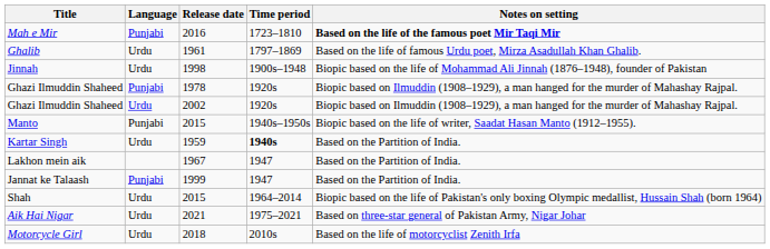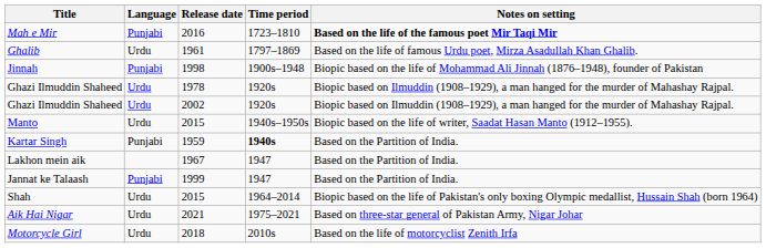 <table class="wikitable sortable">
 <tr>
 <th>Title</th>
 <th>Language</th>
 <th>Release date</th>
 <th>Time period</th>
 <th>Notes on setting</th>
 </tr>
 <tr>
 <td><em><a href='#'>Mah e Mir</a></em></td>
 <td><a href='#'>Punjabi</a></td>
 <td>2016</td>
 <td>1723–1810</td>
 <td><strong>Based on the life of the famous poet <a href='#'>Mir Taqi Mir</a></strong></td>
 </tr>
 <tr>
 <td><em><a href='#'>Ghalib</a></em></td>
 <td>Urdu</td>
 <td>1961</td>
 <td>1797–1869</td>
 <td>Based on the life of famous <a href='#'>Urdu poet</a>, <a href='#'>Mirza Asadullah Khan Ghalib</a>.</td>
 </tr>
 <tr>
 <td><a href='#'>Jinnah</a></td>
-<td>Urdu</td>
+<td><a href='#'>Punjabi</a></td>
 <td>1998</td>
 <td>1900s–1948</td>
 <td>Biopic based on the life of <a href='#'>Mohammad Ali Jinnah</a> (1876–1948), founder of Pakistan</td>
 </tr>
 <tr>
 <td>Ghazi Ilmuddin Shaheed</td>
-<td><a href='#'>Punjabi</a></td>
+<td><a href='#'>Urdu</a></td>
 <td>1978</td>
 <td>1920s</td>
 <td>Biopic based on <a href='#'>Ilmuddin</a> (1908–1929), a man hanged for the murder of Mahashay Rajpal.</td>
 </tr>
 <tr>
 <td>Ghazi Ilmuddin Shaheed</td>
 <td><a href='#'>Urdu</a></td>
 <td>2002</td>
 <td>1920s</td>
 <td>Biopic based on Ilmuddin (1908–1929), a man hanged for the murder of Mahashay Rajpal.</td>
 </tr>
 <tr>
 <td><a href='#'>Manto</a></td>
-<td>Punjabi</td>
+<td>Urdu</td>
 <td>2015</td>
 <td>1940s–1950s</td>
 <td>Biopic based on the life of writer, <a href='#'>Saadat Hasan Manto</a> (1912–1955).</td>
 </tr>
 <tr>
 <td><a href='#'>Kartar Singh</a></td>
-<td>Urdu</td>
+<td>Punjabi</td>
 <td>1959</td>
 <td><strong>1940s</strong></td>
 <td>Based on the Partition of India.</td>
 </tr>
 <tr>
 <td>Lakhon mein aik</td>
 <td></td>
 <td>1967</td>
 <td>1947</td>
 <td>Based on the Partition of India.</td>
 </tr>
 <tr>
 <td>Jannat ke Talaash</td>
 <td><a href='#'>Punjabi</a></td>
 <td>1999</td>
 <td>1947</td>
 <td>Based on the Partition of India.</td>
 </tr>
 <tr>
 <td>Shah</td>
 <td>Urdu</td>
 <td>2015</td>
 <td>1964–2014</td>
 <td>Biopic based on the life of Pakistan's only boxing Olympic medallist, <a href='#'>Hussain Shah</a> (born 1964)</td>
 </tr>
 <tr>
 <td><em><a href='#'>Aik Hai Nigar</a></em></td>
 <td>Urdu</td>
 <td>2021</td>
 <td>1975–2021</td>
 <td>Based on <a href='#'>three-star general</a> of Pakistan Army, <a href='#'>Nigar Johar</a></td>
 </tr>
 <tr>
 <td><em><a href='#'>Motorcycle Girl</a></em></td>
 <td>Urdu</td>
 <td>2018</td>
 <td>2010s</td>
 <td>Based on the life of <a href='#'>motorcyclist</a> <a href='#'>Zenith Irfa</a></td>
 </tr>
 </table>
